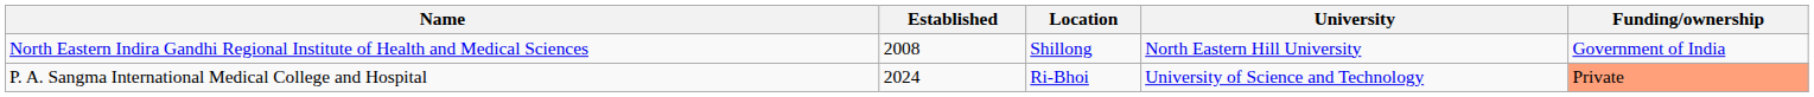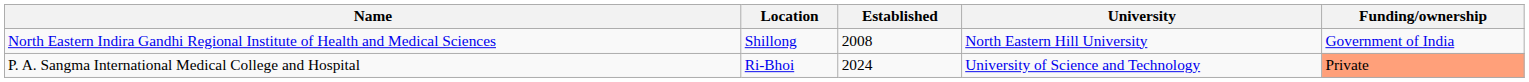 <table class="wikitable sortable" style="width:100%">
 <tr>
 <th>Name</th>
+<th>Location</th>
 <th>Established</th>
-<th>Location</th>
 <th>University</th>
 <th>Funding/ownership</th>
 </tr>
 <tr>
 <td><a href='#'>North Eastern Indira Gandhi Regional Institute of Health and Medical Sciences</a></td>
+<td><a href='#'>Shillong</a></td>
 <td>2008</td>
-<td><a href='#'>Shillong</a></td>
 <td><a href='#'>North Eastern Hill University</a></td>
 <td><a href='#'>Government of India</a></td>
 </tr>
 <tr>
 <td>P. A. Sangma International Medical College and Hospital</td>
+<td><a href='#'>Ri-Bhoi</a></td>
 <td>2024</td>
-<td><a href='#'>Ri-Bhoi</a></td>
 <td><a href='#'>University of Science and Technology</a></td>
 <td style="background: lightsalmon;">Private</td>
 </tr>
 </table>
